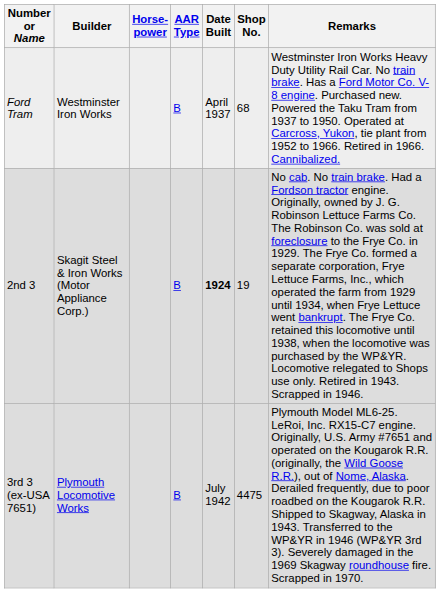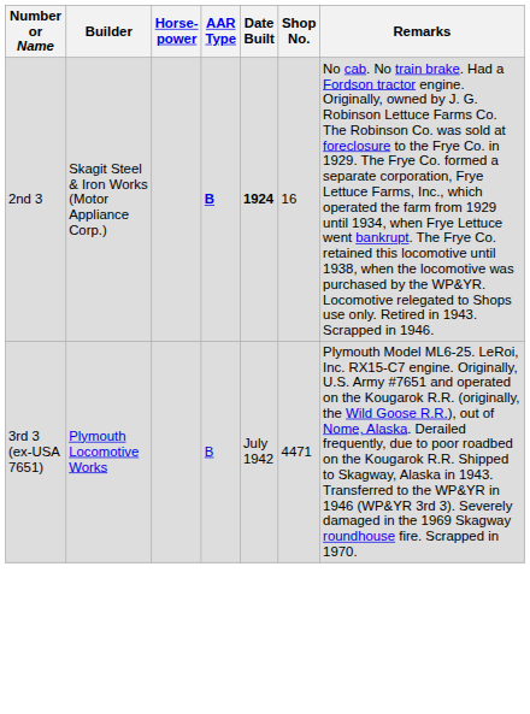 <table class="wikitable">
 <tr>
 <th>Number or <em>Name</em></th>
 <th>Builder</th>
 <th><a href='#'>Horse-<br>power</a></th>
 <th><a href='#'>AAR Type</a></th>
 <th>Date Built</th>
 <th>Shop No.</th>
 <th>Remarks</th>
 </tr>
-<tr bgcolor=#EEEEEE>
-<td><em>Ford Tram</em></td>
-<td>Westminster Iron Works</td>
-<td></td>
-<td><a href='#'>B</a></td>
-<td>April 1937</td>
-<td>68</td>
-<td>Westminster Iron Works Heavy Duty Utility Rail Car.  No <a href='#'>train brake</a>.  Has a <a href='#'>Ford Motor Co. V-8 engine</a>.  Purchased new. Powered the Taku Tram from 1937 to 1950.  Operated at <a href='#'>Carcross, Yukon</a>, tie plant from 1952 to 1966. Retired in 1966. <a href='#'>Cannibalized.</a></td>
-</tr>
 <tr bgcolor=#DDDDDD>
 <td>2nd 3</td>
 <td>Skagit Steel & Iron Works (Motor Appliance Corp.)</td>
 <td></td>
-<td><a href='#'>B</a></td>
+<td><strong><a href='#'>B</a></strong></td>
 <td><strong>1924</strong></td>
-<td>19</td>
+<td>16</td>
 <td>No <a href='#'>cab</a>.  No <a href='#'>train brake</a>. Had a <a href='#'>Fordson tractor</a> engine.  Originally, owned by J. G. Robinson Lettuce Farms Co.  The Robinson Co. was sold at <a href='#'>foreclosure</a> to the Frye Co. in 1929.  The Frye Co. formed a separate corporation, Frye Lettuce Farms, Inc., which operated the farm from 1929 until 1934, when Frye Lettuce went <a href='#'>bankrupt</a>.  The Frye Co. retained this locomotive until 1938, when the locomotive was purchased by the WP&YR.  Locomotive relegated to Shops use only.  Retired in 1943.  Scrapped in 1946.</td>
 </tr>
 <tr bgcolor=#DDDDDD>
 <td>3rd 3<br>(ex-USA 7651)</td>
 <td><a href='#'>Plymouth Locomotive Works</a></td>
 <td></td>
 <td><a href='#'>B</a></td>
 <td>July 1942</td>
-<td>4475</td>
+<td>4471</td>
 <td>Plymouth Model ML6-25. LeRoi, Inc. RX15-C7 engine. Originally, U.S. Army #7651 and operated on the Kougarok R.R. (originally, the <a href='#'>Wild Goose R.R.</a>), out of <a href='#'>Nome, Alaska</a>. Derailed frequently, due to poor roadbed on the Kougarok R.R. Shipped to Skagway, Alaska in 1943. Transferred to the WP&YR in 1946 (WP&YR 3rd 3). Severely damaged in the 1969 Skagway <a href='#'>roundhouse</a> fire. Scrapped in 1970.</td>
 </tr>
 </table>
